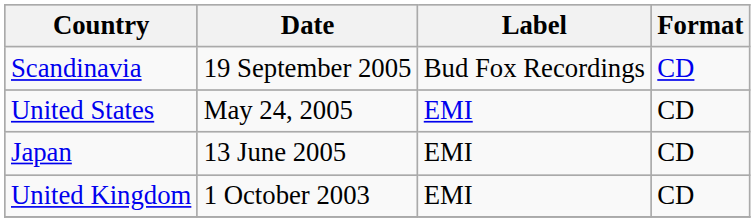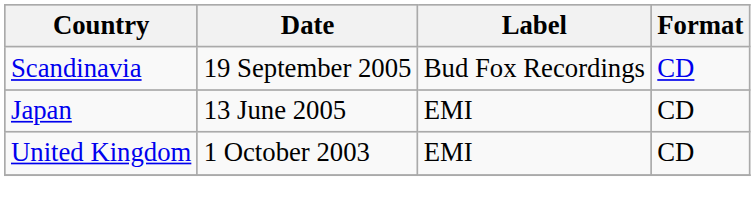 <table class="wikitable">
 <tr>
 <th>Country</th>
 <th>Date</th>
 <th>Label</th>
 <th>Format</th>
 </tr>
 <tr>
 <td rowspan="1"><a href='#'>Scandinavia</a></td>
 <td rowspan="1">19 September 2005</td>
 <td rowspan="1">Bud Fox Recordings</td>
 <td rowspan="1"><a href='#'>CD</a></td>
-</tr>
-<tr>
-<td rowspan="1"><a href='#'>United States</a></td>
-<td rowspan="1">May 24, 2005</td>
-<td rowspan="1"><a href='#'>EMI</a></td>
-<td rowspan="1">CD</td>
 </tr>
 <tr>
 <td rowspan="1"><a href='#'>Japan</a></td>
 <td rowspan="1">13 June 2005</td>
 <td rowspan="1">EMI</td>
 <td rowspan="1">CD</td>
 </tr>
 <tr>
 <td rowspan="1"><a href='#'>United Kingdom</a></td>
 <td rowspan="1">1 October 2003</td>
 <td rowspan="1">EMI</td>
 <td rowspan="1">CD</td>
 </tr>
 <tr>
 </tr>
 </table>
